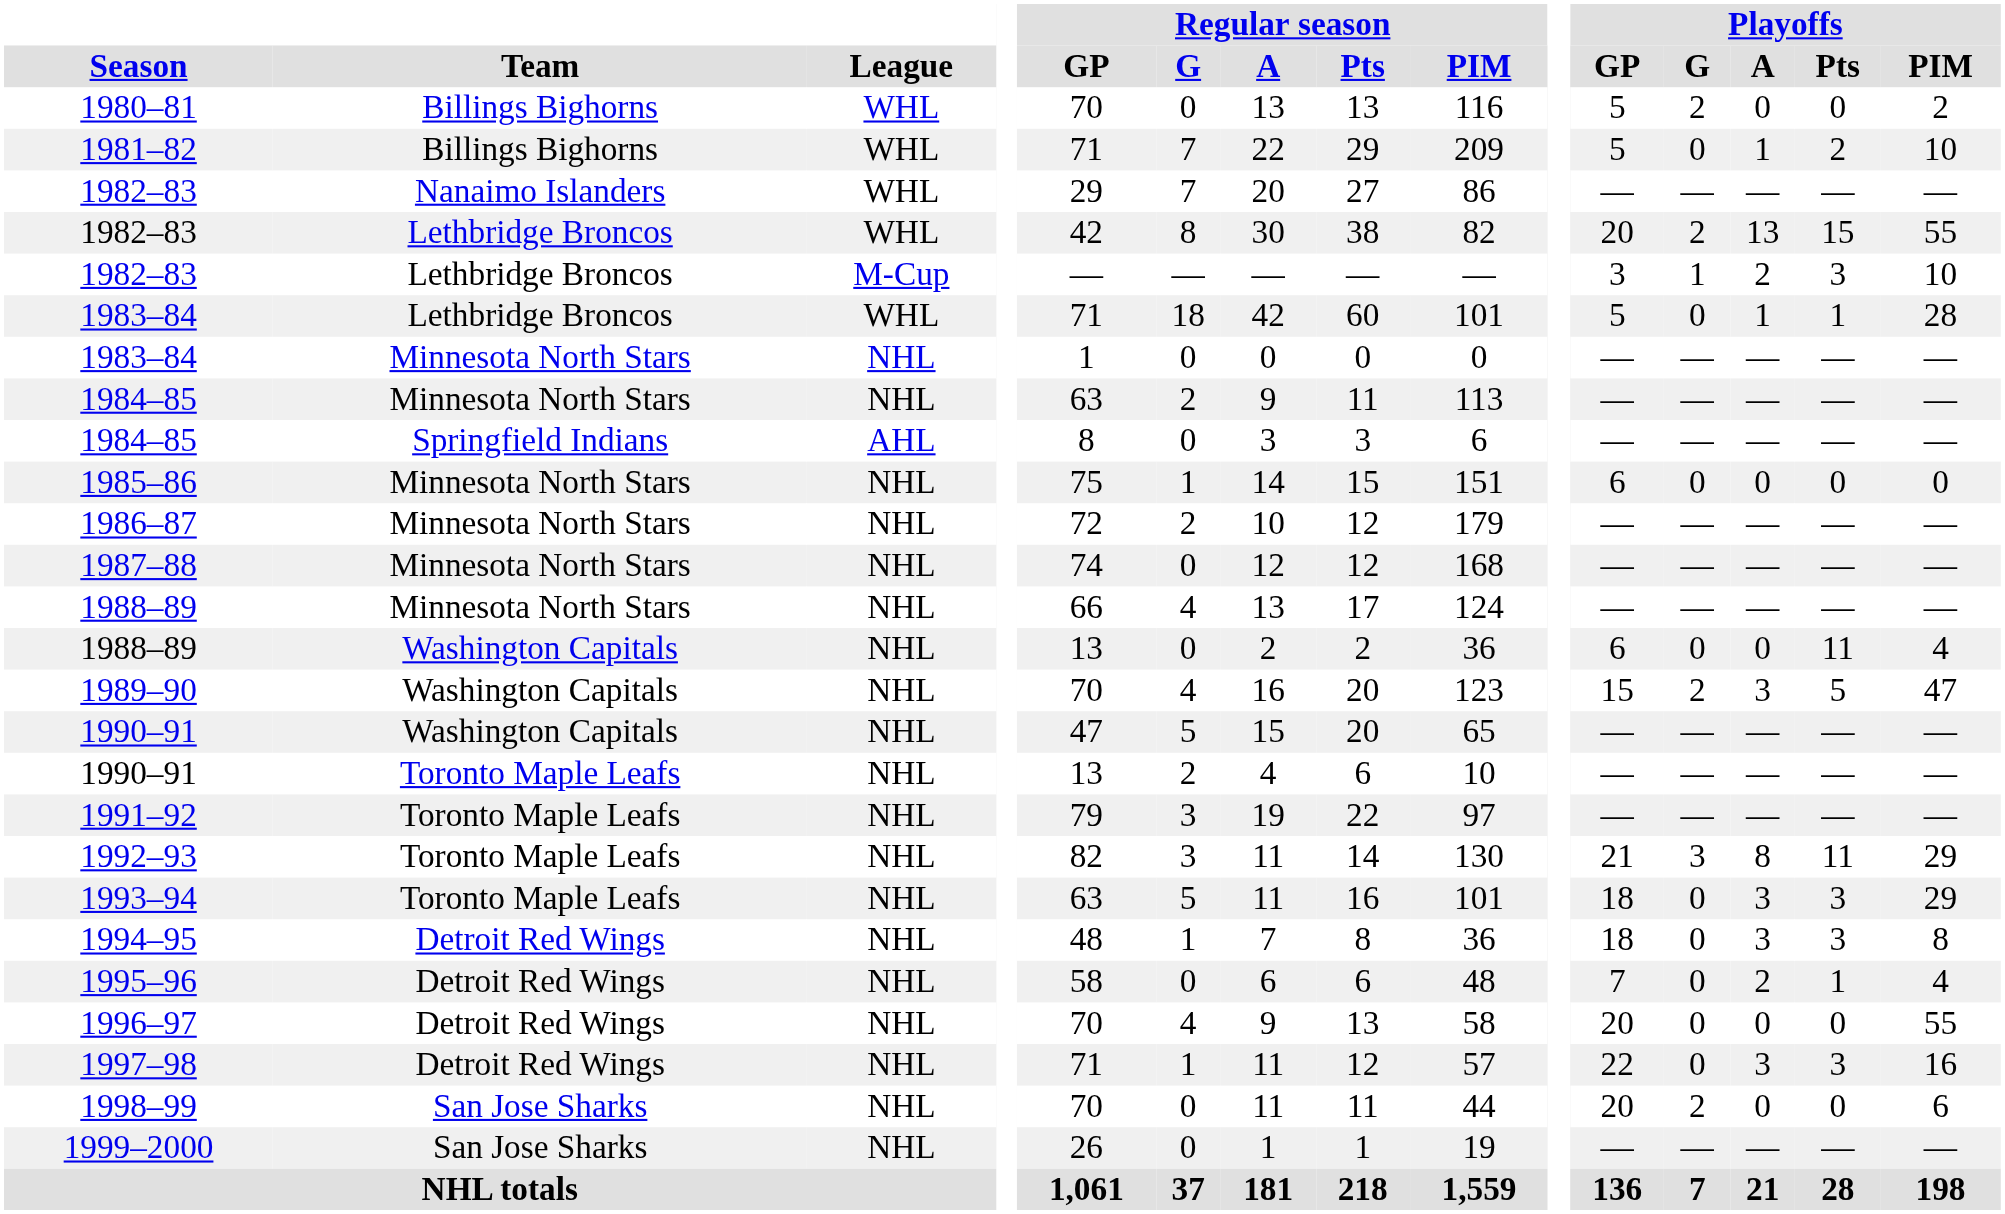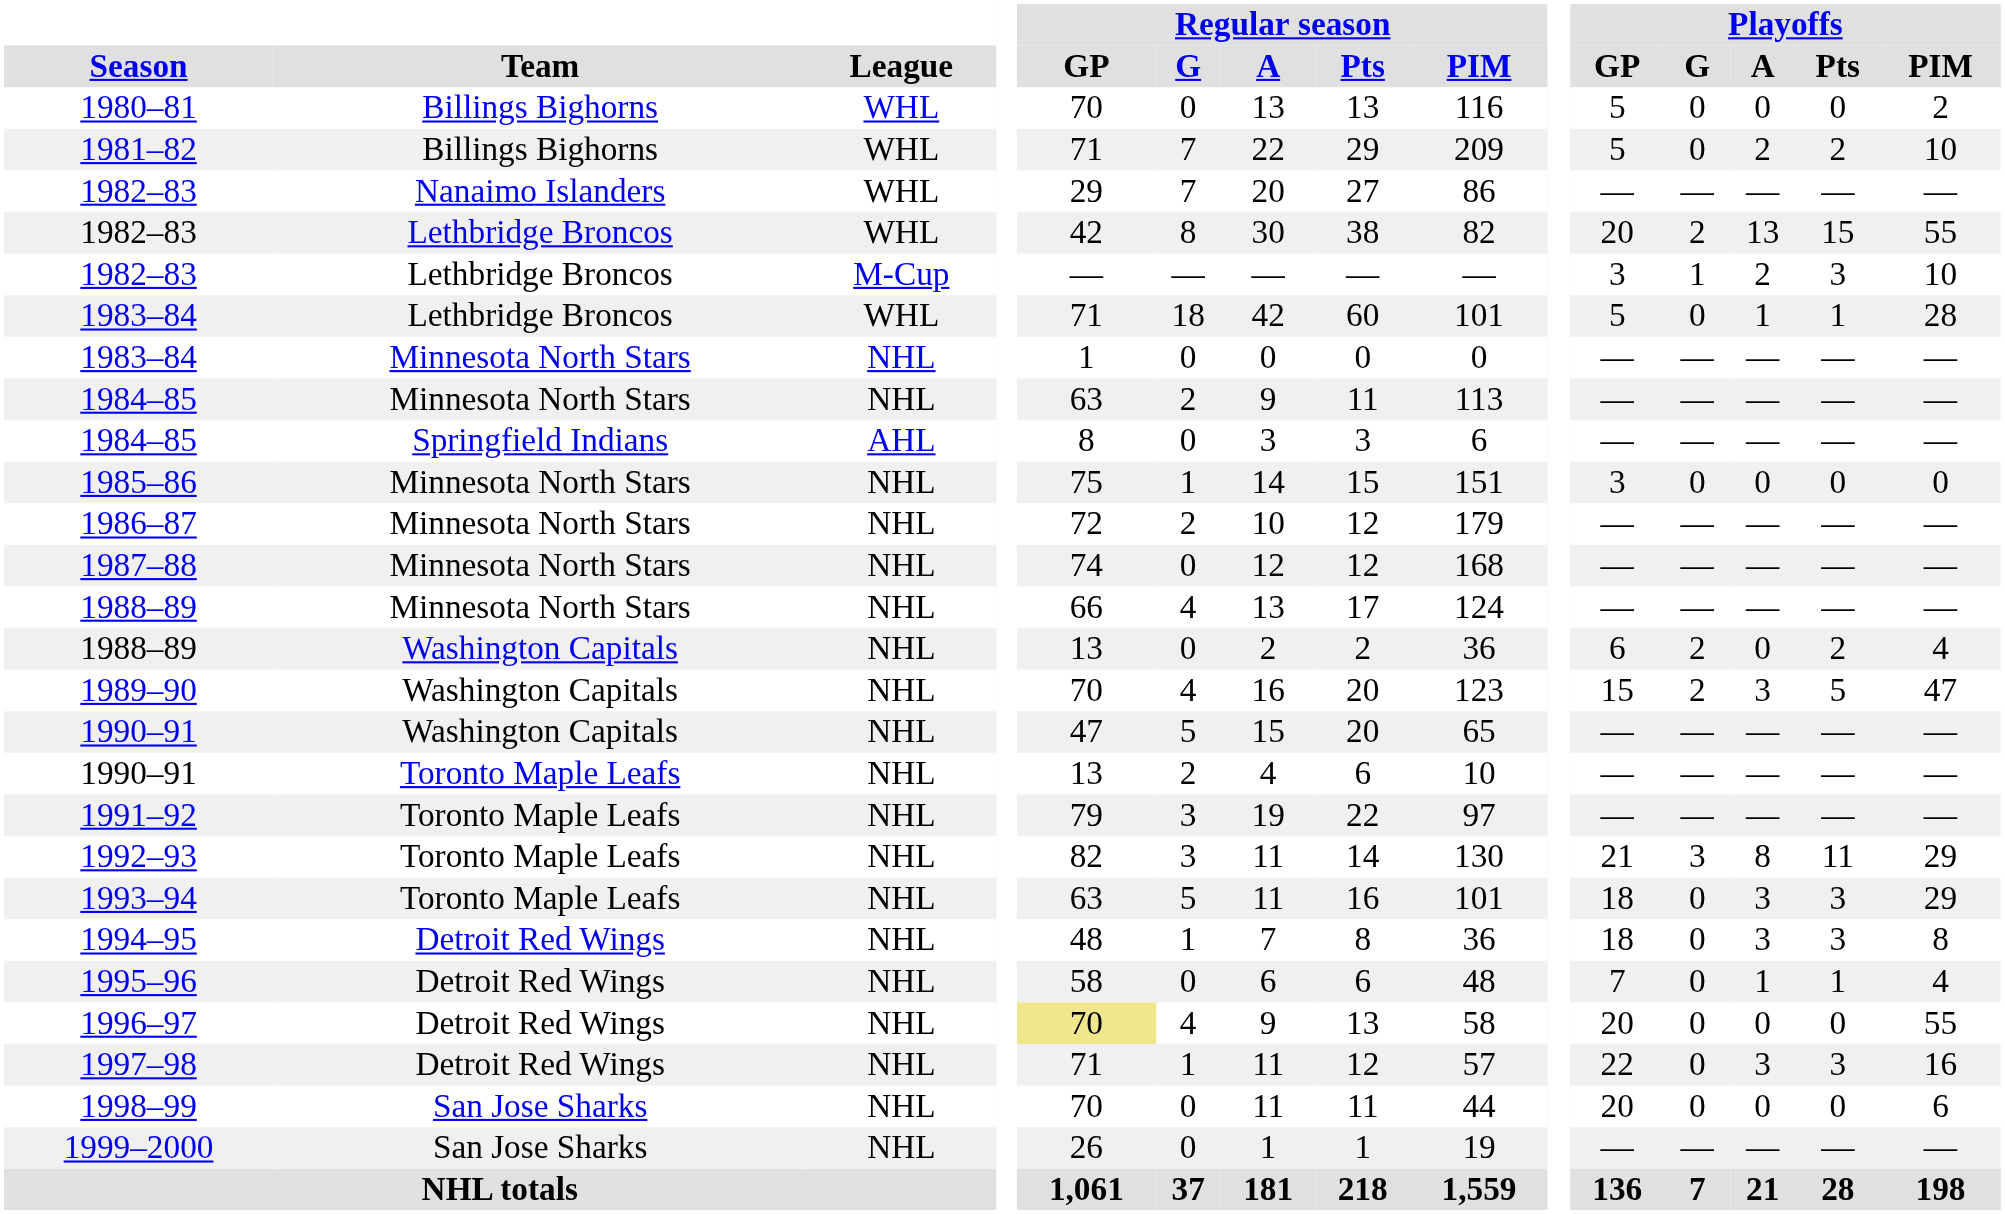 <table border="0" cellpadding="1" cellspacing="0" style="text-align:center; width:60em">
 <tr bgcolor="#e0e0e0">
 <th colspan="3" bgcolor="#ffffff"> </th>
 <th rowspan="99" bgcolor="#ffffff"> </th>
 <th colspan="5"><a href='#'>Regular season</a></th>
 <th rowspan="99" bgcolor="#ffffff"> </th>
 <th colspan="5"><a href='#'>Playoffs</a></th>
 </tr>
 <tr bgcolor="#e0e0e0">
 <th><a href='#'>Season</a></th>
 <th>Team</th>
 <th>League</th>
 <th>GP</th>
 <th><a href='#'>G</a></th>
 <th><a href='#'>A</a></th>
 <th><a href='#'>Pts</a></th>
 <th><a href='#'>PIM</a></th>
 <th>GP</th>
 <th>G</th>
 <th>A</th>
 <th>Pts</th>
 <th>PIM</th>
 </tr>
 <tr>
 <td><a href='#'>1980–81</a></td>
 <td><a href='#'>Billings Bighorns</a></td>
 <td><a href='#'>WHL</a></td>
 <td>70</td>
 <td>0</td>
 <td>13</td>
 <td>13</td>
 <td>116</td>
 <td>5</td>
-<td>2</td>
+<td>0</td>
 <td>0</td>
 <td>0</td>
 <td>2</td>
 </tr>
 <tr bgcolor="#f0f0f0">
 <td><a href='#'>1981–82</a></td>
 <td>Billings Bighorns</td>
 <td>WHL</td>
 <td>71</td>
 <td>7</td>
 <td>22</td>
 <td>29</td>
 <td>209</td>
 <td>5</td>
 <td>0</td>
-<td>1</td>
+<td>2</td>
 <td>2</td>
 <td>10</td>
 </tr>
 <tr>
 <td><a href='#'>1982–83</a></td>
 <td><a href='#'>Nanaimo Islanders</a></td>
 <td>WHL</td>
 <td>29</td>
 <td>7</td>
 <td>20</td>
 <td>27</td>
 <td>86</td>
 <td>—</td>
 <td>—</td>
 <td>—</td>
 <td>—</td>
 <td>—</td>
 </tr>
 <tr bgcolor="#f0f0f0">
 <td>1982–83</td>
 <td><a href='#'>Lethbridge Broncos</a></td>
 <td>WHL</td>
 <td>42</td>
 <td>8</td>
 <td>30</td>
 <td>38</td>
 <td>82</td>
 <td>20</td>
 <td>2</td>
 <td>13</td>
 <td>15</td>
 <td>55</td>
 </tr>
 <tr>
 <td><a href='#'>1982–83</a></td>
 <td>Lethbridge Broncos</td>
 <td><a href='#'>M-Cup</a></td>
 <td>—</td>
 <td>—</td>
 <td>—</td>
 <td>—</td>
 <td>—</td>
 <td>3</td>
 <td>1</td>
 <td>2</td>
 <td>3</td>
 <td>10</td>
 </tr>
 <tr bgcolor="#f0f0f0">
 <td><a href='#'>1983–84</a></td>
 <td>Lethbridge Broncos</td>
 <td>WHL</td>
 <td>71</td>
 <td>18</td>
 <td>42</td>
 <td>60</td>
 <td>101</td>
 <td>5</td>
 <td>0</td>
 <td>1</td>
 <td>1</td>
 <td>28</td>
 </tr>
 <tr>
 <td><a href='#'>1983–84</a></td>
 <td><a href='#'>Minnesota North Stars</a></td>
 <td><a href='#'>NHL</a></td>
 <td>1</td>
 <td>0</td>
 <td>0</td>
 <td>0</td>
 <td>0</td>
 <td>—</td>
 <td>—</td>
 <td>—</td>
 <td>—</td>
 <td>—</td>
 </tr>
 <tr bgcolor="#f0f0f0">
 <td><a href='#'>1984–85</a></td>
 <td>Minnesota North Stars</td>
 <td>NHL</td>
 <td>63</td>
 <td>2</td>
 <td>9</td>
 <td>11</td>
 <td>113</td>
 <td>—</td>
 <td>—</td>
 <td>—</td>
 <td>—</td>
 <td>—</td>
 </tr>
 <tr>
 <td><a href='#'>1984–85</a></td>
 <td><a href='#'>Springfield Indians</a></td>
 <td><a href='#'>AHL</a></td>
 <td>8</td>
 <td>0</td>
 <td>3</td>
 <td>3</td>
 <td>6</td>
 <td>—</td>
 <td>—</td>
 <td>—</td>
 <td>—</td>
 <td>—</td>
 </tr>
 <tr bgcolor="#f0f0f0">
 <td><a href='#'>1985–86</a></td>
 <td>Minnesota North Stars</td>
 <td>NHL</td>
 <td>75</td>
 <td>1</td>
 <td>14</td>
 <td>15</td>
 <td>151</td>
-<td>6</td>
+<td>3</td>
 <td>0</td>
 <td>0</td>
 <td>0</td>
 <td>0</td>
 </tr>
 <tr>
 <td><a href='#'>1986–87</a></td>
 <td>Minnesota North Stars</td>
 <td>NHL</td>
 <td>72</td>
 <td>2</td>
 <td>10</td>
 <td>12</td>
 <td>179</td>
 <td>—</td>
 <td>—</td>
 <td>—</td>
 <td>—</td>
 <td>—</td>
 </tr>
 <tr bgcolor="#f0f0f0">
 <td><a href='#'>1987–88</a></td>
 <td>Minnesota North Stars</td>
 <td>NHL</td>
 <td>74</td>
 <td>0</td>
 <td>12</td>
 <td>12</td>
 <td>168</td>
 <td>—</td>
 <td>—</td>
 <td>—</td>
 <td>—</td>
 <td>—</td>
 </tr>
 <tr>
 <td><a href='#'>1988–89</a></td>
 <td>Minnesota North Stars</td>
 <td>NHL</td>
 <td>66</td>
 <td>4</td>
 <td>13</td>
 <td>17</td>
 <td>124</td>
 <td>—</td>
 <td>—</td>
 <td>—</td>
 <td>—</td>
 <td>—</td>
 </tr>
 <tr bgcolor="#f0f0f0">
 <td>1988–89</td>
 <td><a href='#'>Washington Capitals</a></td>
 <td>NHL</td>
 <td>13</td>
 <td>0</td>
 <td>2</td>
 <td>2</td>
 <td>36</td>
 <td>6</td>
+<td>2</td>
 <td>0</td>
-<td>0</td>
-<td>11</td>
+<td>2</td>
 <td>4</td>
 </tr>
 <tr>
 <td><a href='#'>1989–90</a></td>
 <td>Washington Capitals</td>
 <td>NHL</td>
 <td>70</td>
 <td>4</td>
 <td>16</td>
 <td>20</td>
 <td>123</td>
 <td>15</td>
 <td>2</td>
 <td>3</td>
 <td>5</td>
 <td>47</td>
 </tr>
 <tr bgcolor="#f0f0f0">
 <td><a href='#'>1990–91</a></td>
 <td>Washington Capitals</td>
 <td>NHL</td>
 <td>47</td>
 <td>5</td>
 <td>15</td>
 <td>20</td>
 <td>65</td>
 <td>—</td>
 <td>—</td>
 <td>—</td>
 <td>—</td>
 <td>—</td>
 </tr>
 <tr>
 <td>1990–91</td>
 <td><a href='#'>Toronto Maple Leafs</a></td>
 <td>NHL</td>
 <td>13</td>
 <td>2</td>
 <td>4</td>
 <td>6</td>
 <td>10</td>
 <td>—</td>
 <td>—</td>
 <td>—</td>
 <td>—</td>
 <td>—</td>
 </tr>
 <tr bgcolor="#f0f0f0">
 <td><a href='#'>1991–92</a></td>
 <td>Toronto Maple Leafs</td>
 <td>NHL</td>
 <td>79</td>
 <td>3</td>
 <td>19</td>
 <td>22</td>
 <td>97</td>
 <td>—</td>
 <td>—</td>
 <td>—</td>
 <td>—</td>
 <td>—</td>
 </tr>
 <tr>
 <td><a href='#'>1992–93</a></td>
 <td>Toronto Maple Leafs</td>
 <td>NHL</td>
 <td>82</td>
 <td>3</td>
 <td>11</td>
 <td>14</td>
 <td>130</td>
 <td>21</td>
 <td>3</td>
 <td>8</td>
 <td>11</td>
 <td>29</td>
 </tr>
 <tr bgcolor="#f0f0f0">
 <td><a href='#'>1993–94</a></td>
 <td>Toronto Maple Leafs</td>
 <td>NHL</td>
 <td>63</td>
 <td>5</td>
 <td>11</td>
 <td>16</td>
 <td>101</td>
 <td>18</td>
 <td>0</td>
 <td>3</td>
 <td>3</td>
 <td>29</td>
 </tr>
 <tr>
 <td><a href='#'>1994–95</a></td>
 <td><a href='#'>Detroit Red Wings</a></td>
 <td>NHL</td>
 <td>48</td>
 <td>1</td>
 <td>7</td>
 <td>8</td>
 <td>36</td>
 <td>18</td>
 <td>0</td>
 <td>3</td>
 <td>3</td>
 <td>8</td>
 </tr>
 <tr bgcolor="#f0f0f0">
 <td><a href='#'>1995–96</a></td>
 <td>Detroit Red Wings</td>
 <td>NHL</td>
 <td>58</td>
 <td>0</td>
 <td>6</td>
 <td>6</td>
 <td>48</td>
 <td>7</td>
 <td>0</td>
-<td>2</td>
+<td>1</td>
 <td>1</td>
 <td>4</td>
 </tr>
 <tr>
 <td><a href='#'>1996–97</a></td>
 <td>Detroit Red Wings</td>
 <td>NHL</td>
-<td>70</td>
+<td style="background: khaki;">70</td>
 <td>4</td>
 <td>9</td>
 <td>13</td>
 <td>58</td>
 <td>20</td>
 <td>0</td>
 <td>0</td>
 <td>0</td>
 <td>55</td>
 </tr>
 <tr bgcolor="#f0f0f0">
 <td><a href='#'>1997–98</a></td>
 <td>Detroit Red Wings</td>
 <td>NHL</td>
 <td>71</td>
 <td>1</td>
 <td>11</td>
 <td>12</td>
 <td>57</td>
 <td>22</td>
 <td>0</td>
 <td>3</td>
 <td>3</td>
 <td>16</td>
 </tr>
 <tr>
 <td><a href='#'>1998–99</a></td>
 <td><a href='#'>San Jose Sharks</a></td>
 <td>NHL</td>
 <td>70</td>
 <td>0</td>
 <td>11</td>
 <td>11</td>
 <td>44</td>
 <td>20</td>
-<td>2</td>
+<td>0</td>
 <td>0</td>
 <td>0</td>
 <td>6</td>
 </tr>
 <tr bgcolor="#f0f0f0">
 <td><a href='#'>1999–2000</a></td>
 <td>San Jose Sharks</td>
 <td>NHL</td>
 <td>26</td>
 <td>0</td>
 <td>1</td>
 <td>1</td>
 <td>19</td>
 <td>—</td>
 <td>—</td>
 <td>—</td>
 <td>—</td>
 <td>—</td>
 </tr>
 <tr bgcolor="#e0e0e0">
 <th colspan="3">NHL totals</th>
 <th>1,061</th>
 <th>37</th>
 <th>181</th>
 <th>218</th>
 <th>1,559</th>
 <th>136</th>
 <th>7</th>
 <th>21</th>
 <th>28</th>
 <th>198</th>
 </tr>
 </table>
